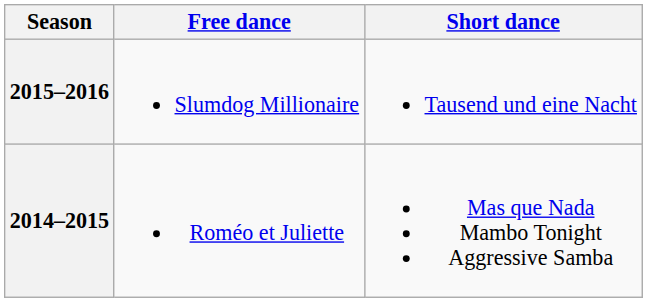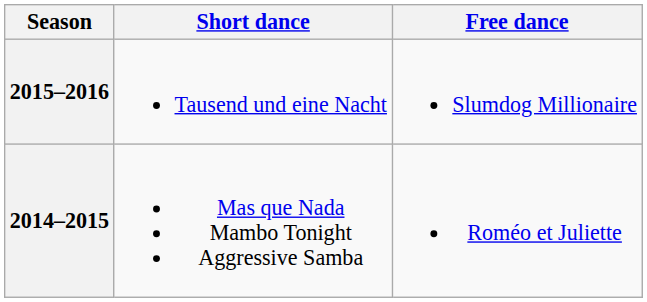 <table class=wikitable style=text-align:center>
 <tr>
 <th>Season</th>
+<th><a href='#'>Short dance</a></th>
 <th><a href='#'>Free dance</a></th>
-<th><a href='#'>Short dance</a></th>
 </tr>
 <tr>
 <th>2015–2016 <br> </th>
+<td><br><ul><li> <a href='#'>Tausend und eine Nacht</a> <br></li></ul></td>
 <td><br><ul><li><a href='#'>Slumdog Millionaire</a> <br></li></ul></td>
-<td><br><ul><li> <a href='#'>Tausend und eine Nacht</a> <br></li></ul></td>
 </tr>
 <tr>
 <th>2014–2015 <br> </th>
+<td><br><ul><li><a href='#'>Mas que Nada</a></li><li>Mambo Tonight</li><li>Aggressive Samba</li></ul></td>
 <td><br><ul><li><a href='#'>Roméo et Juliette</a> <br></li></ul></td>
-<td><br><ul><li><a href='#'>Mas que Nada</a></li><li>Mambo Tonight</li><li>Aggressive Samba</li></ul></td>
 </tr>
 </table>
